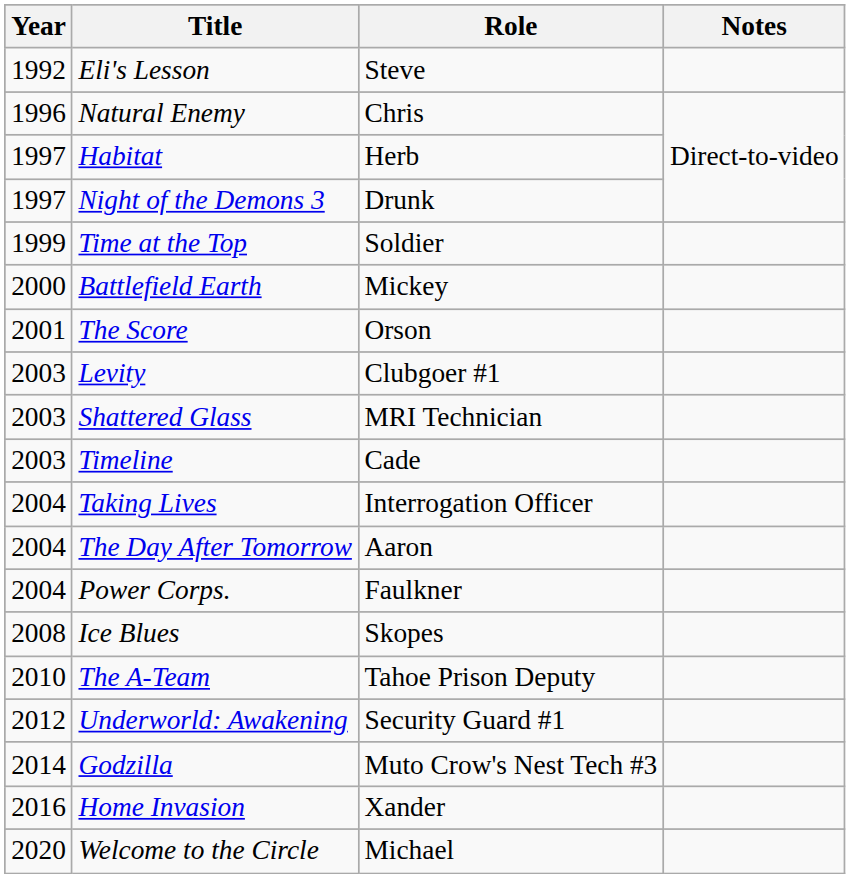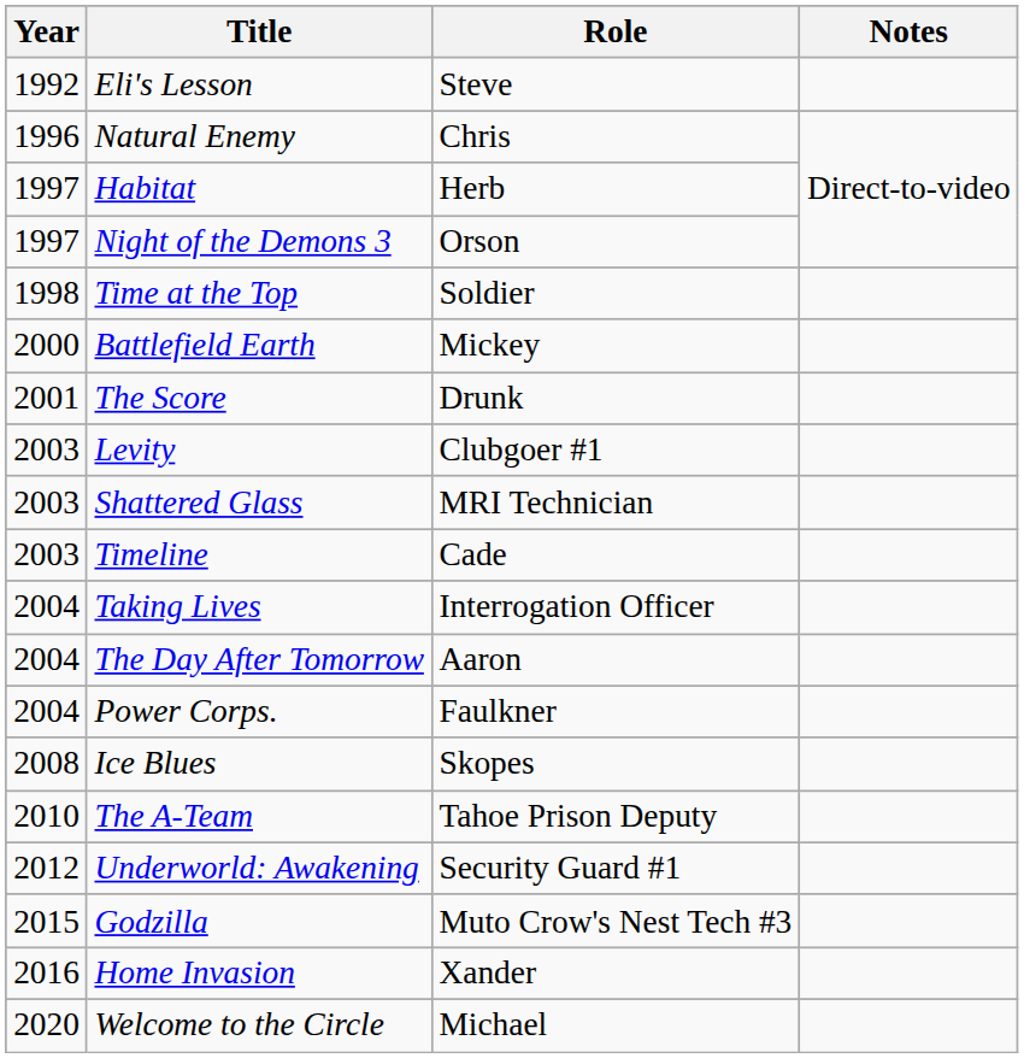 <table class="wikitable sortable">
 <tr>
 <th>Year</th>
 <th>Title</th>
 <th>Role</th>
 <th>Notes</th>
 </tr>
 <tr>
 <td>1992</td>
 <td><em>Eli's Lesson</em></td>
 <td>Steve</td>
 <td></td>
 </tr>
 <tr>
 <td>1996</td>
 <td><em>Natural Enemy</em></td>
 <td>Chris</td>
 <td rowspan="3">Direct-to-video</td>
 </tr>
 <tr>
 <td>1997</td>
 <td><a href='#'><em>Habitat</em></a></td>
 <td>Herb</td>
 </tr>
 <tr>
 <td>1997</td>
 <td><em><a href='#'>Night of the Demons 3</a></em></td>
-<td>Drunk</td>
+<td>Orson</td>
 </tr>
 <tr>
-<td>1999</td>
+<td>1998</td>
 <td><em><a href='#'>Time at the Top</a></em></td>
 <td>Soldier</td>
 <td></td>
 </tr>
 <tr>
 <td>2000</td>
 <td><a href='#'><em>Battlefield Earth</em></a></td>
 <td>Mickey</td>
 <td></td>
 </tr>
 <tr>
 <td>2001</td>
 <td><a href='#'><em>The Score</em></a></td>
-<td>Orson</td>
+<td>Drunk</td>
 <td></td>
 </tr>
 <tr>
 <td>2003</td>
 <td><a href='#'><em>Levity</em></a></td>
 <td>Clubgoer #1</td>
 <td></td>
 </tr>
 <tr>
 <td>2003</td>
 <td><a href='#'><em>Shattered Glass</em></a></td>
 <td>MRI Technician</td>
 <td></td>
 </tr>
 <tr>
 <td>2003</td>
 <td><a href='#'><em>Timeline</em></a></td>
 <td>Cade</td>
 <td></td>
 </tr>
 <tr>
 <td>2004</td>
 <td><a href='#'><em>Taking Lives</em></a></td>
 <td>Interrogation Officer</td>
 <td></td>
 </tr>
 <tr>
 <td>2004</td>
 <td><em><a href='#'>The Day After Tomorrow</a></em></td>
 <td>Aaron</td>
 <td></td>
 </tr>
 <tr>
 <td>2004</td>
 <td><em>Power Corps.</em></td>
 <td>Faulkner</td>
 <td></td>
 </tr>
 <tr>
 <td>2008</td>
 <td><em>Ice Blues</em></td>
 <td>Skopes</td>
 <td></td>
 </tr>
 <tr>
 <td>2010</td>
 <td><a href='#'><em>The A-Team</em></a></td>
 <td>Tahoe Prison Deputy</td>
 <td></td>
 </tr>
 <tr>
 <td>2012</td>
 <td><em><a href='#'>Underworld: Awakening</a></em></td>
 <td>Security Guard #1</td>
 <td></td>
 </tr>
 <tr>
-<td>2014</td>
+<td>2015</td>
 <td><a href='#'><em>Godzilla</em></a></td>
 <td>Muto Crow's Nest Tech #3</td>
 <td></td>
 </tr>
 <tr>
 <td>2016</td>
 <td><a href='#'><em>Home Invasion</em></a></td>
 <td>Xander</td>
 <td></td>
 </tr>
 <tr>
 <td>2020</td>
 <td><em>Welcome to the Circle</em></td>
 <td>Michael</td>
 <td></td>
 </tr>
 </table>
